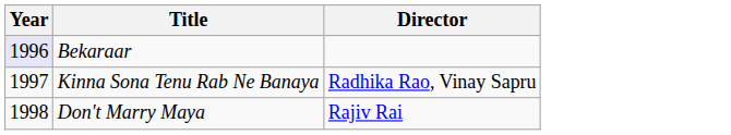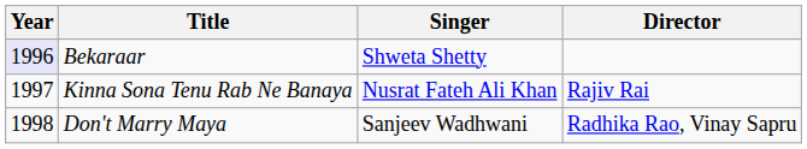 <table class="wikitable plainrowheaders sortable">
 <tr>
 <th scope="col">Year</th>
 <th scope="col">Title</th>
+<th scope="col" class="unsortable">Singer</th>
 <th scope="col" class="unsortable">Director</th>
 </tr>
 <tr>
 <td style="background: lavender;">1996</td>
 <td><em>Bekaraar</em></td>
+<td><a href='#'>Shweta Shetty</a></td>
 <td></td>
 </tr>
 <tr>
 <td>1997</td>
 <td><em>Kinna Sona Tenu Rab Ne Banaya</em></td>
-<td><a href='#'>Radhika Rao</a>, Vinay Sapru</td>
+<td><a href='#'>Nusrat Fateh Ali Khan</a></td>
+<td><a href='#'>Rajiv Rai</a></td>
 </tr>
 <tr>
 <td>1998</td>
 <td><em>Don't Marry Maya</em></td>
-<td><a href='#'>Rajiv Rai</a></td>
+<td>Sanjeev Wadhwani</td>
+<td><a href='#'>Radhika Rao</a>, Vinay Sapru</td>
 </tr>
 </table>
